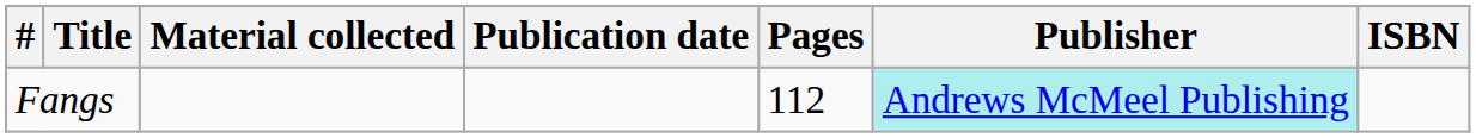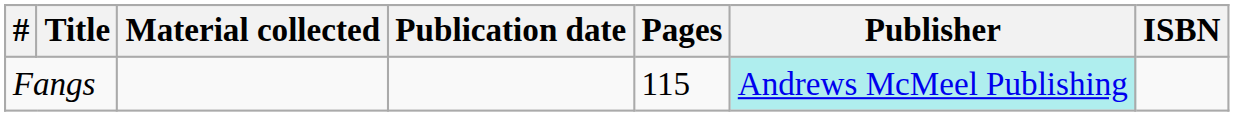 <table class="wikitable sortable">
 <tr>
 <th scope="col" class="unsortable">#</th>
 <th scope="col">Title</th>
 <th scope="col">Material collected</th>
 <th scope="col">Publication date</th>
 <th scope="col">Pages</th>
 <th scope="col">Publisher</th>
 <th scope="col" class="unsortable">ISBN</th>
 </tr>
 <tr>
 <td colspan="2"><em>Fangs</em></td>
 <td></td>
 <td></td>
-<td>112</td>
+<td>115</td>
 <td style="background: paleturquoise;"><a href='#'>Andrews McMeel Publishing</a></td>
 <td></td>
 </tr>
 </table>
